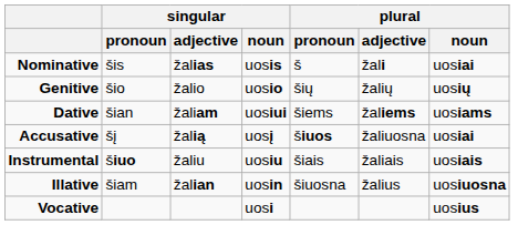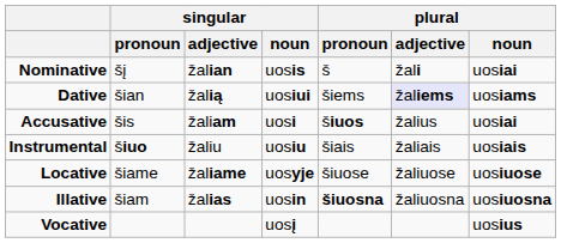 <table class="wikitable">
 <tr>
 <th> </th>
 <th colspan=3>singular</th>
 <th colspan=3>plural</th>
 </tr>
 <tr>
 <th> </th>
 <th>pronoun</th>
 <th>adjective</th>
 <th>noun</th>
 <th>pronoun</th>
 <th>adjective</th>
 <th>noun</th>
 </tr>
 <tr>
 <td align="right"><strong>Nominative</strong></td>
-<td>šis</td>
-<td>žal<strong>ias</strong></td>
+<td>šį</td>
+<td>žal<strong>ian</strong></td>
 <td>uos<strong>is</strong></td>
 <td>š<strong></strong></td>
 <td>žal<strong>i</strong></td>
 <td>uos<strong>iai</strong></td>
 </tr>
 <tr>
-<td align="right"><strong>Genitive</strong></td>
-<td>šio</td>
-<td>žalio</td>
-<td>uos<strong>io</strong></td>
-<td>šių</td>
-<td>žalių</td>
-<td>uos<strong>ių</strong></td>
-</tr>
-<tr>
 <td align="right"><strong>Dative</strong></td>
 <td>šian</td>
-<td>žali<strong>am</strong></td>
+<td>žal<strong>ią</strong></td>
 <td>uos<strong>iui</strong></td>
 <td>šiems</td>
-<td>žal<strong>iems</strong></td>
+<td style="background: lavender;">žal<strong>iems</strong></td>
 <td>uos<strong>iams</strong></td>
 </tr>
 <tr>
 <td align="right"><strong>Accusative</strong></td>
-<td>šį</td>
-<td>žal<strong>ią</strong></td>
-<td>uos<strong>į</strong></td>
+<td>šis</td>
+<td>žali<strong>am</strong></td>
+<td>uos<strong>i</strong></td>
 <td>š<strong>iuos</strong></td>
-<td>žaliuosna</td>
+<td>žalius</td>
 <td>uos<strong>iai</strong></td>
 </tr>
 <tr>
 <td align="right"><strong>Instrumental</strong></td>
 <td>š<strong>iuo</strong></td>
 <td>žaliu</td>
 <td>uos<strong>iu</strong></td>
 <td>šiais</td>
 <td>žaliais</td>
 <td>uos<strong>iais</strong></td>
 </tr>
 <tr>
+<td align="right"><strong>Locative</strong></td>
+<td>šiame</td>
+<td>žal<strong>iame</strong></td>
+<td>uos<strong>yje</strong></td>
+<td>šiuose</td>
+<td>žaliuose</td>
+<td>uos<strong>iuose</strong></td>
+</tr>
+<tr>
 <td align="right"><strong>Illative</strong></td>
 <td>šiam</td>
-<td>žal<strong>ian</strong></td>
+<td>žal<strong>ias</strong></td>
 <td>uos<strong>in</strong></td>
-<td>šiuosna</td>
-<td>žalius</td>
+<td><strong>šiuosna</strong></td>
+<td>žaliuosna</td>
 <td>uos<strong>iuosna</strong></td>
 </tr>
 <tr>
 <td align="right"><strong>Vocative</strong></td>
 <td></td>
 <td></td>
-<td>uos<strong>i</strong></td>
+<td>uos<strong>į</strong></td>
 <td></td>
 <td></td>
 <td>uos<strong>ius</strong></td>
 </tr>
 </table>
